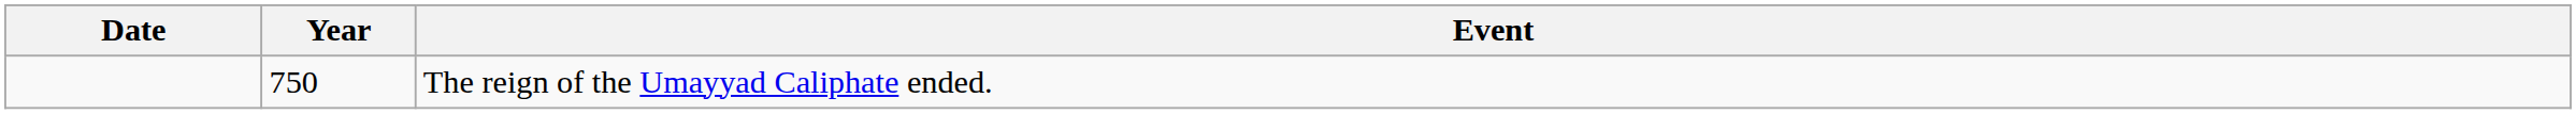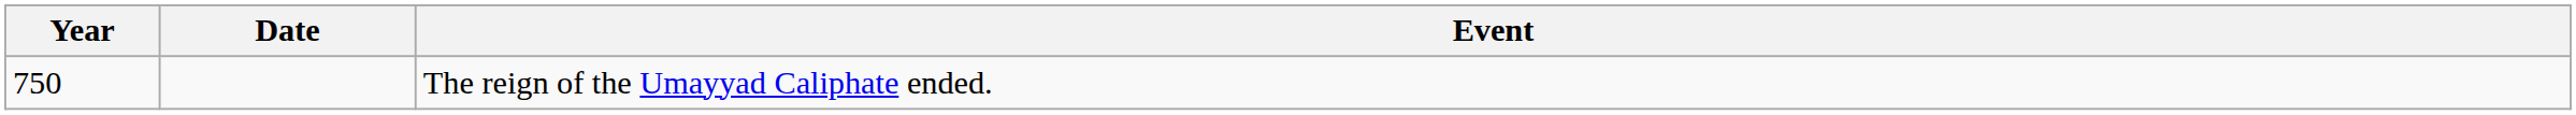 <table class="wikitable" width="100%">
 <tr>
+<th style="width:6%">Year</th>
 <th style="width:10%">Date</th>
-<th style="width:6%">Year</th>
 <th>Event</th>
 </tr>
 <tr>
+<td>750</td>
 <td></td>
-<td>750</td>
 <td>The reign of the <a href='#'>Umayyad Caliphate</a> ended.</td>
 </tr>
 </table>
